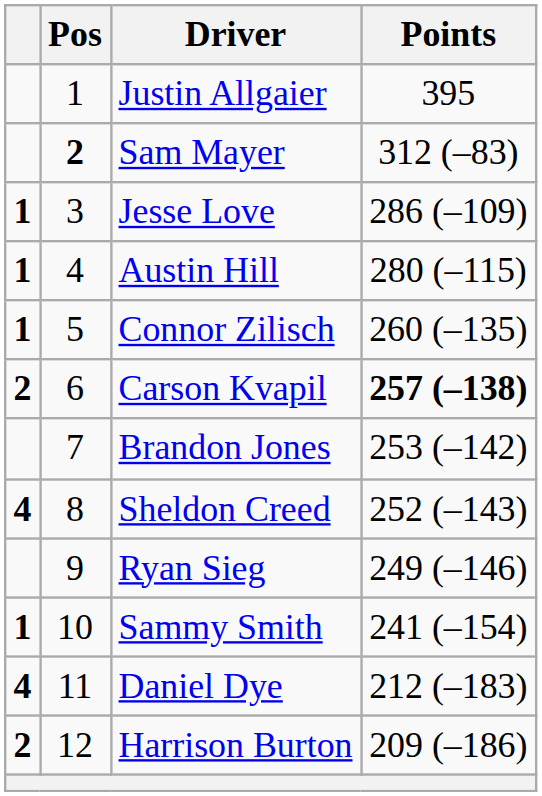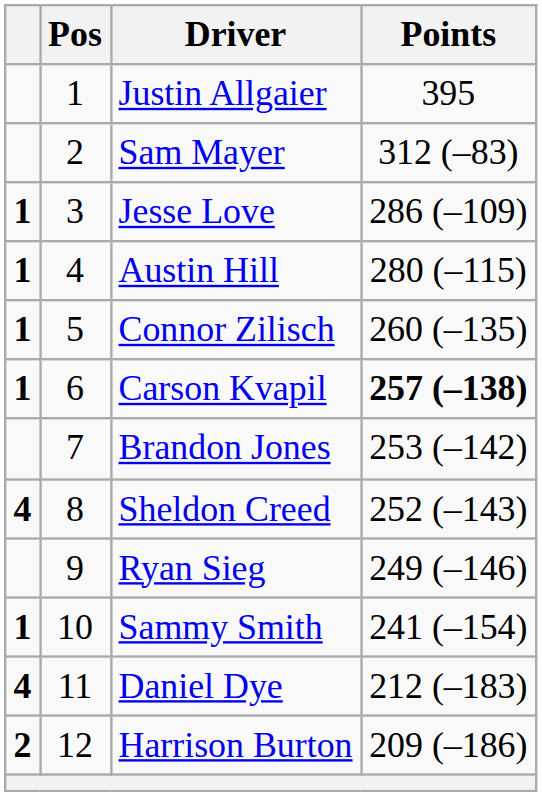 <table class="wikitable" style="font-size: 95%;">
 <tr>
 <th></th>
 <th>Pos</th>
 <th>Driver</th>
 <th>Points</th>
 </tr>
 <tr>
 <td align="left"></td>
 <td style="text-align:center;">1</td>
 <td><a href='#'>Justin Allgaier</a></td>
 <td style="text-align:center;">395</td>
 </tr>
 <tr>
 <td align="left"></td>
-<td style="text-align:center;"><strong>2</strong></td>
+<td style="text-align:center;">2</td>
 <td><a href='#'>Sam Mayer</a></td>
 <td style="text-align:center;">312 (–83)</td>
 </tr>
 <tr>
 <td align="left"> <strong>1</strong></td>
 <td style="text-align:center;">3</td>
 <td><a href='#'>Jesse Love</a></td>
 <td style="text-align:center;">286 (–109)</td>
 </tr>
 <tr>
 <td align="left"> <strong>1</strong></td>
 <td style="text-align:center;">4</td>
 <td><a href='#'>Austin Hill</a></td>
 <td style="text-align:center;">280 (–115)</td>
 </tr>
 <tr>
 <td align="left"> <strong>1</strong></td>
 <td style="text-align:center;">5</td>
 <td><a href='#'>Connor Zilisch</a></td>
 <td style="text-align:center;">260 (–135)</td>
 </tr>
 <tr>
-<td align="left"> <strong>2</strong></td>
+<td align="left"> <strong>1</strong></td>
 <td style="text-align:center;">6</td>
 <td><a href='#'>Carson Kvapil</a></td>
 <td style="text-align:center;"><strong>257 (–138)</strong></td>
 </tr>
 <tr>
 <td align="left"></td>
 <td style="text-align:center;">7</td>
 <td><a href='#'>Brandon Jones</a></td>
 <td style="text-align:center;">253 (–142)</td>
 </tr>
 <tr>
 <td align="left"> <strong>4</strong></td>
 <td style="text-align:center;">8</td>
 <td><a href='#'>Sheldon Creed</a></td>
 <td style="text-align:center;">252 (–143)</td>
 </tr>
 <tr>
 <td align="left"></td>
 <td style="text-align:center;">9</td>
 <td><a href='#'>Ryan Sieg</a></td>
 <td style="text-align:center;">249 (–146)</td>
 </tr>
 <tr>
 <td align="left"> <strong>1</strong></td>
 <td style="text-align:center;">10</td>
 <td><a href='#'>Sammy Smith</a></td>
 <td style="text-align:center;">241 (–154)</td>
 </tr>
 <tr>
 <td align="left"> <strong>4</strong></td>
 <td style="text-align:center;">11</td>
 <td><a href='#'>Daniel Dye</a></td>
 <td style="text-align:center;">212 (–183)</td>
 </tr>
 <tr>
 <td align="left"> <strong>2</strong></td>
 <td style="text-align:center;">12</td>
 <td><a href='#'>Harrison Burton</a></td>
 <td style="text-align:center;">209 (–186)</td>
 </tr>
 <tr class="sortbottom">
 <th colspan="9"></th>
 </tr>
 </table>
